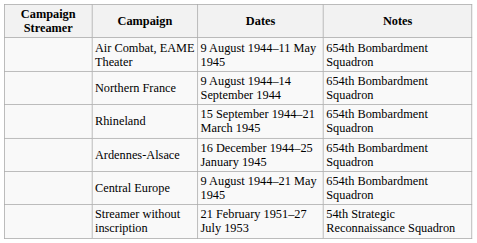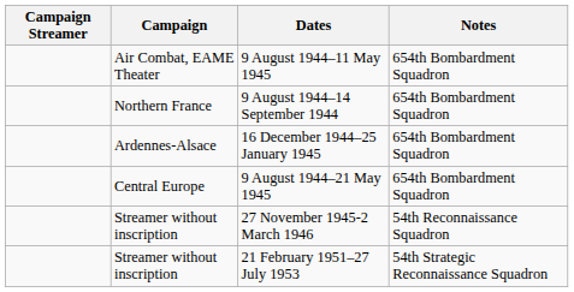 <table class="wikitable">
 <tr style="background:#efefef;">
 <th>Campaign Streamer</th>
 <th>Campaign</th>
 <th>Dates</th>
 <th>Notes</th>
 </tr>
 <tr>
 <td></td>
 <td>Air Combat, EAME Theater</td>
 <td>9 August 1944–11 May 1945</td>
 <td>654th Bombardment Squadron</td>
 </tr>
 <tr>
 <td></td>
 <td>Northern France</td>
 <td>9 August 1944–14 September 1944</td>
 <td>654th Bombardment Squadron</td>
 </tr>
 <tr>
 <td></td>
-<td>Rhineland</td>
-<td>15 September 1944–21 March 1945</td>
-<td>654th Bombardment Squadron</td>
-</tr>
-<tr>
-<td></td>
 <td>Ardennes-Alsace</td>
 <td>16 December 1944–25 January 1945</td>
 <td>654th Bombardment Squadron</td>
 </tr>
 <tr>
 <td></td>
 <td>Central Europe</td>
 <td>9 August 1944–21 May 1945</td>
 <td>654th Bombardment Squadron</td>
 </tr>
 <tr>
 <td></td>
 <td>Streamer without inscription</td>
+<td>27 November 1945-2 March 1946</td>
+<td>54th Reconnaissance Squadron</td>
+</tr>
+<tr>
+<td></td>
+<td>Streamer without inscription</td>
 <td>21 February 1951–27 July 1953</td>
 <td>54th Strategic Reconnaissance Squadron</td>
 </tr>
 </table>
